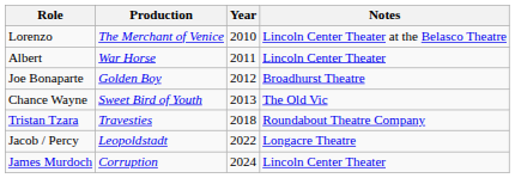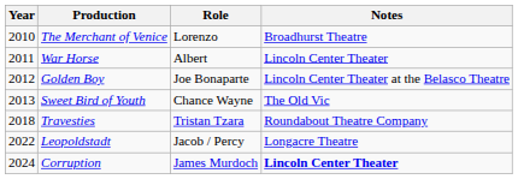 <table class="wikitable">
 <tr>
+<th>Year</th>
+<th>Production</th>
 <th>Role</th>
-<th>Production</th>
-<th>Year</th>
 <th>Notes</th>
 </tr>
 <tr>
+<td>2010</td>
+<td><em><a href='#'>The Merchant of Venice</a></em></td>
 <td>Lorenzo</td>
-<td><em><a href='#'>The Merchant of Venice</a></em></td>
-<td>2010</td>
+<td><a href='#'>Broadhurst Theatre</a></td>
+</tr>
+<tr>
+<td>2011</td>
+<td><em><a href='#'>War Horse</a></em></td>
+<td>Albert</td>
+<td><a href='#'>Lincoln Center Theater</a></td>
+</tr>
+<tr>
+<td>2012</td>
+<td><em><a href='#'>Golden Boy</a></em></td>
+<td>Joe Bonaparte</td>
 <td><a href='#'>Lincoln Center Theater</a> at the <a href='#'>Belasco Theatre</a></td>
 </tr>
 <tr>
-<td>Albert</td>
-<td><em><a href='#'>War Horse</a></em></td>
-<td>2011</td>
-<td><a href='#'>Lincoln Center Theater</a></td>
-</tr>
-<tr>
-<td>Joe Bonaparte</td>
-<td><em><a href='#'>Golden Boy</a></em></td>
-<td>2012</td>
-<td><a href='#'>Broadhurst Theatre</a></td>
-</tr>
-<tr>
+<td>2013</td>
+<td><em><a href='#'>Sweet Bird of Youth</a></em></td>
 <td>Chance Wayne</td>
-<td><em><a href='#'>Sweet Bird of Youth</a></em></td>
-<td>2013</td>
 <td><a href='#'>The Old Vic</a></td>
 </tr>
 <tr>
+<td>2018</td>
+<td><em><a href='#'>Travesties</a></em></td>
 <td><a href='#'>Tristan Tzara</a></td>
-<td><em><a href='#'>Travesties</a></em></td>
-<td>2018</td>
 <td><a href='#'>Roundabout Theatre Company</a></td>
 </tr>
 <tr>
+<td>2022</td>
+<td><em><a href='#'>Leopoldstadt</a></em></td>
 <td>Jacob / Percy</td>
-<td><em><a href='#'>Leopoldstadt</a></em></td>
-<td>2022</td>
 <td><a href='#'>Longacre Theatre</a></td>
 </tr>
 <tr>
+<td>2024</td>
+<td><em><a href='#'>Corruption</a></em></td>
 <td><a href='#'>James Murdoch</a></td>
-<td><em><a href='#'>Corruption</a></em></td>
-<td>2024</td>
-<td><a href='#'>Lincoln Center Theater</a></td>
+<td><strong><a href='#'>Lincoln Center Theater</a></strong></td>
 </tr>
 </table>
